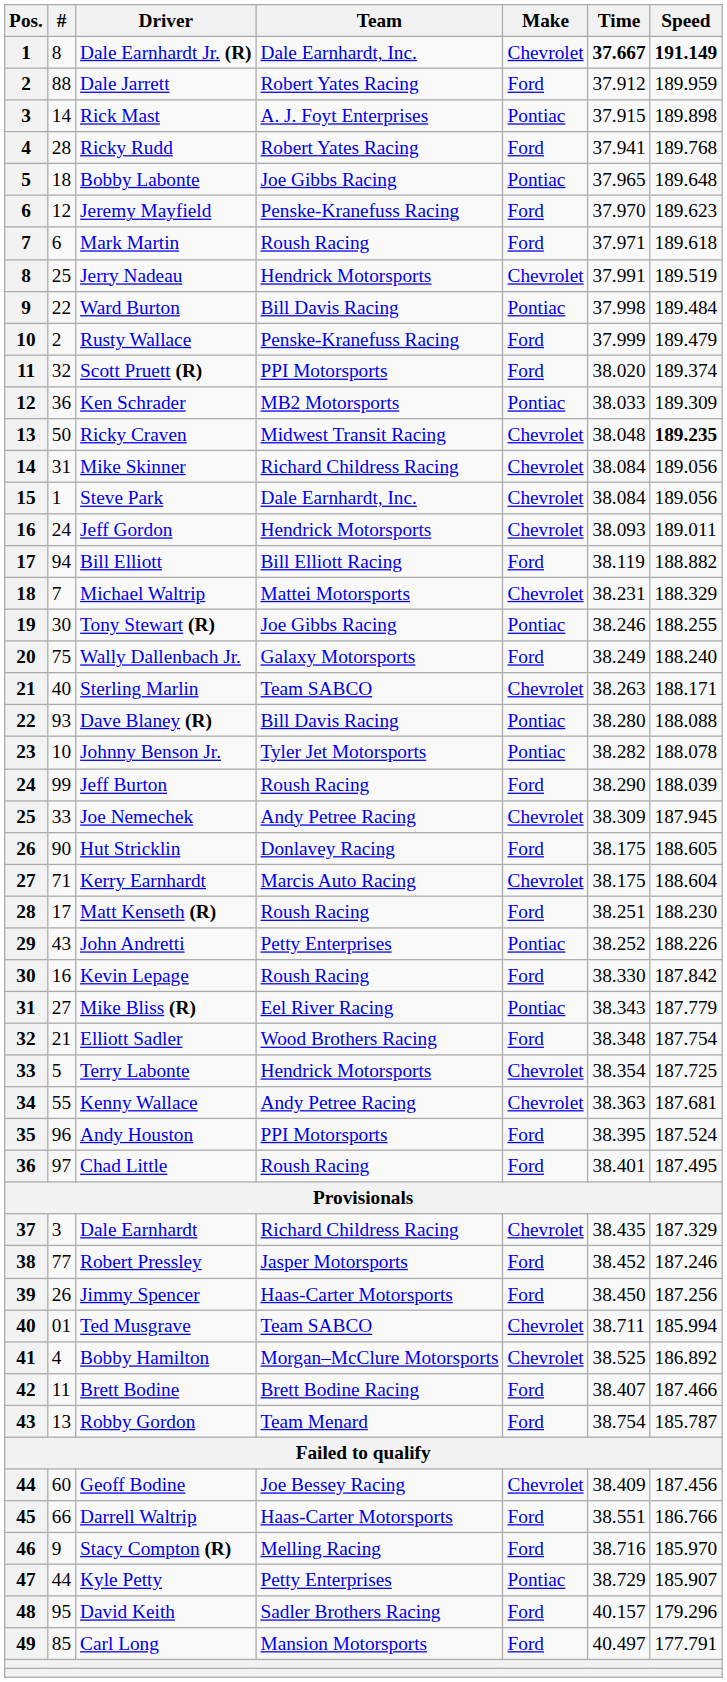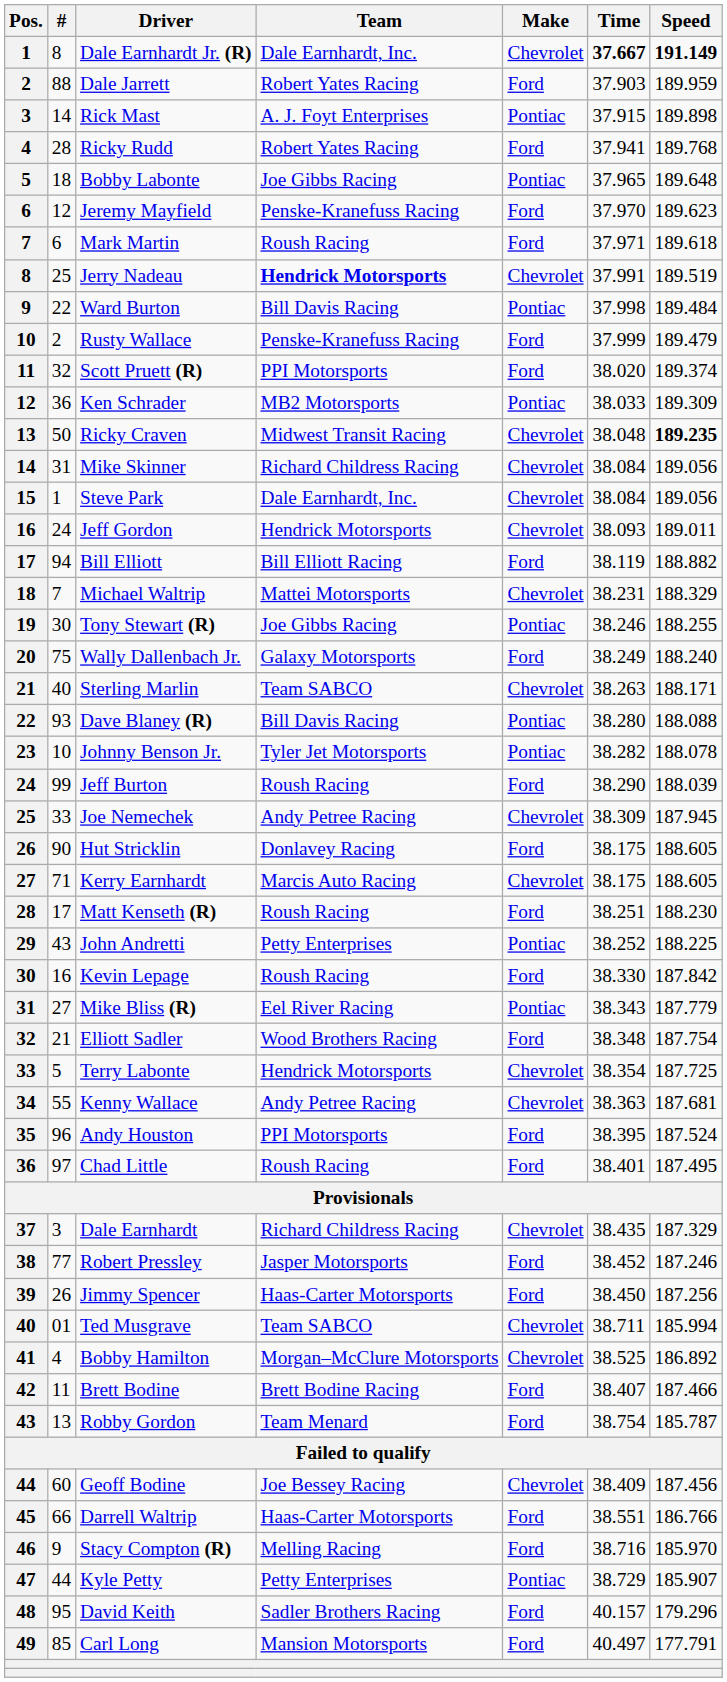 <table class="wikitable" style="font-size:95%">
 <tr>
 <th>Pos.</th>
 <th>#</th>
 <th>Driver</th>
 <th>Team</th>
 <th>Make</th>
 <th>Time</th>
 <th>Speed</th>
 </tr>
 <tr>
 <th>1</th>
 <td>8</td>
 <td><a href='#'>Dale Earnhardt Jr.</a> <strong>(R)</strong></td>
 <td><a href='#'>Dale Earnhardt, Inc.</a></td>
 <td><a href='#'>Chevrolet</a></td>
 <td><strong>37.667</strong></td>
 <td><strong>191.149</strong></td>
 </tr>
 <tr>
 <th>2</th>
 <td>88</td>
 <td><a href='#'>Dale Jarrett</a></td>
 <td><a href='#'>Robert Yates Racing</a></td>
 <td><a href='#'>Ford</a></td>
-<td>37.912</td>
+<td>37.903</td>
 <td>189.959</td>
 </tr>
 <tr>
 <th>3</th>
 <td>14</td>
 <td><a href='#'>Rick Mast</a></td>
 <td><a href='#'>A. J. Foyt Enterprises</a></td>
 <td><a href='#'>Pontiac</a></td>
 <td>37.915</td>
 <td>189.898</td>
 </tr>
 <tr>
 <th>4</th>
 <td>28</td>
 <td><a href='#'>Ricky Rudd</a></td>
 <td><a href='#'>Robert Yates Racing</a></td>
 <td><a href='#'>Ford</a></td>
 <td>37.941</td>
 <td>189.768</td>
 </tr>
 <tr>
 <th>5</th>
 <td>18</td>
 <td><a href='#'>Bobby Labonte</a></td>
 <td><a href='#'>Joe Gibbs Racing</a></td>
 <td><a href='#'>Pontiac</a></td>
 <td>37.965</td>
 <td>189.648</td>
 </tr>
 <tr>
 <th>6</th>
 <td>12</td>
 <td><a href='#'>Jeremy Mayfield</a></td>
 <td><a href='#'>Penske-Kranefuss Racing</a></td>
 <td><a href='#'>Ford</a></td>
 <td>37.970</td>
 <td>189.623</td>
 </tr>
 <tr>
 <th>7</th>
 <td>6</td>
 <td><a href='#'>Mark Martin</a></td>
 <td><a href='#'>Roush Racing</a></td>
 <td><a href='#'>Ford</a></td>
 <td>37.971</td>
 <td>189.618</td>
 </tr>
 <tr>
 <th>8</th>
 <td>25</td>
 <td><a href='#'>Jerry Nadeau</a></td>
-<td><a href='#'>Hendrick Motorsports</a></td>
+<td><strong><a href='#'>Hendrick Motorsports</a></strong></td>
 <td><a href='#'>Chevrolet</a></td>
 <td>37.991</td>
 <td>189.519</td>
 </tr>
 <tr>
 <th>9</th>
 <td>22</td>
 <td><a href='#'>Ward Burton</a></td>
 <td><a href='#'>Bill Davis Racing</a></td>
 <td><a href='#'>Pontiac</a></td>
 <td>37.998</td>
 <td>189.484</td>
 </tr>
 <tr>
 <th>10</th>
 <td>2</td>
 <td><a href='#'>Rusty Wallace</a></td>
 <td><a href='#'>Penske-Kranefuss Racing</a></td>
 <td><a href='#'>Ford</a></td>
 <td>37.999</td>
 <td>189.479</td>
 </tr>
 <tr>
 <th>11</th>
 <td>32</td>
 <td><a href='#'>Scott Pruett</a> <strong>(R)</strong></td>
 <td><a href='#'>PPI Motorsports</a></td>
 <td><a href='#'>Ford</a></td>
 <td>38.020</td>
 <td>189.374</td>
 </tr>
 <tr>
 <th>12</th>
 <td>36</td>
 <td><a href='#'>Ken Schrader</a></td>
 <td><a href='#'>MB2 Motorsports</a></td>
 <td><a href='#'>Pontiac</a></td>
 <td>38.033</td>
 <td>189.309</td>
 </tr>
 <tr>
 <th>13</th>
 <td>50</td>
 <td><a href='#'>Ricky Craven</a></td>
 <td><a href='#'>Midwest Transit Racing</a></td>
 <td><a href='#'>Chevrolet</a></td>
 <td>38.048</td>
 <td><strong>189.235</strong></td>
 </tr>
 <tr>
 <th>14</th>
 <td>31</td>
 <td><a href='#'>Mike Skinner</a></td>
 <td><a href='#'>Richard Childress Racing</a></td>
 <td><a href='#'>Chevrolet</a></td>
 <td>38.084</td>
 <td>189.056</td>
 </tr>
 <tr>
 <th>15</th>
 <td>1</td>
 <td><a href='#'>Steve Park</a></td>
 <td><a href='#'>Dale Earnhardt, Inc.</a></td>
 <td><a href='#'>Chevrolet</a></td>
 <td>38.084</td>
 <td>189.056</td>
 </tr>
 <tr>
 <th>16</th>
 <td>24</td>
 <td><a href='#'>Jeff Gordon</a></td>
 <td><a href='#'>Hendrick Motorsports</a></td>
 <td><a href='#'>Chevrolet</a></td>
 <td>38.093</td>
 <td>189.011</td>
 </tr>
 <tr>
 <th>17</th>
 <td>94</td>
 <td><a href='#'>Bill Elliott</a></td>
 <td><a href='#'>Bill Elliott Racing</a></td>
 <td><a href='#'>Ford</a></td>
 <td>38.119</td>
 <td>188.882</td>
 </tr>
 <tr>
 <th>18</th>
 <td>7</td>
 <td><a href='#'>Michael Waltrip</a></td>
 <td><a href='#'>Mattei Motorsports</a></td>
 <td><a href='#'>Chevrolet</a></td>
 <td>38.231</td>
 <td>188.329</td>
 </tr>
 <tr>
 <th>19</th>
 <td>30</td>
 <td><a href='#'>Tony Stewart</a> <strong>(R)</strong></td>
 <td><a href='#'>Joe Gibbs Racing</a></td>
 <td><a href='#'>Pontiac</a></td>
 <td>38.246</td>
 <td>188.255</td>
 </tr>
 <tr>
 <th>20</th>
 <td>75</td>
 <td><a href='#'>Wally Dallenbach Jr.</a></td>
 <td><a href='#'>Galaxy Motorsports</a></td>
 <td><a href='#'>Ford</a></td>
 <td>38.249</td>
 <td>188.240</td>
 </tr>
 <tr>
 <th>21</th>
 <td>40</td>
 <td><a href='#'>Sterling Marlin</a></td>
 <td><a href='#'>Team SABCO</a></td>
 <td><a href='#'>Chevrolet</a></td>
 <td>38.263</td>
 <td>188.171</td>
 </tr>
 <tr>
 <th>22</th>
 <td>93</td>
 <td><a href='#'>Dave Blaney</a> <strong>(R)</strong></td>
 <td><a href='#'>Bill Davis Racing</a></td>
 <td><a href='#'>Pontiac</a></td>
 <td>38.280</td>
 <td>188.088</td>
 </tr>
 <tr>
 <th>23</th>
 <td>10</td>
 <td><a href='#'>Johnny Benson Jr.</a></td>
 <td><a href='#'>Tyler Jet Motorsports</a></td>
 <td><a href='#'>Pontiac</a></td>
 <td>38.282</td>
 <td>188.078</td>
 </tr>
 <tr>
 <th>24</th>
 <td>99</td>
 <td><a href='#'>Jeff Burton</a></td>
 <td><a href='#'>Roush Racing</a></td>
 <td><a href='#'>Ford</a></td>
 <td>38.290</td>
 <td>188.039</td>
 </tr>
 <tr>
 <th>25</th>
 <td>33</td>
 <td><a href='#'>Joe Nemechek</a></td>
 <td><a href='#'>Andy Petree Racing</a></td>
 <td><a href='#'>Chevrolet</a></td>
 <td>38.309</td>
 <td>187.945</td>
 </tr>
 <tr>
 <th>26</th>
 <td>90</td>
 <td><a href='#'>Hut Stricklin</a></td>
 <td><a href='#'>Donlavey Racing</a></td>
 <td><a href='#'>Ford</a></td>
 <td>38.175</td>
 <td>188.605</td>
 </tr>
 <tr>
 <th>27</th>
 <td>71</td>
 <td><a href='#'>Kerry Earnhardt</a></td>
 <td><a href='#'>Marcis Auto Racing</a></td>
 <td><a href='#'>Chevrolet</a></td>
 <td>38.175</td>
-<td>188.604</td>
+<td>188.605</td>
 </tr>
 <tr>
 <th>28</th>
 <td>17</td>
 <td><a href='#'>Matt Kenseth</a> <strong>(R)</strong></td>
 <td><a href='#'>Roush Racing</a></td>
 <td><a href='#'>Ford</a></td>
 <td>38.251</td>
 <td>188.230</td>
 </tr>
 <tr>
 <th>29</th>
 <td>43</td>
 <td><a href='#'>John Andretti</a></td>
 <td><a href='#'>Petty Enterprises</a></td>
 <td><a href='#'>Pontiac</a></td>
 <td>38.252</td>
-<td>188.226</td>
+<td>188.225</td>
 </tr>
 <tr>
 <th>30</th>
 <td>16</td>
 <td><a href='#'>Kevin Lepage</a></td>
 <td><a href='#'>Roush Racing</a></td>
 <td><a href='#'>Ford</a></td>
 <td>38.330</td>
 <td>187.842</td>
 </tr>
 <tr>
 <th>31</th>
 <td>27</td>
 <td><a href='#'>Mike Bliss</a> <strong>(R)</strong></td>
 <td><a href='#'>Eel River Racing</a></td>
 <td><a href='#'>Pontiac</a></td>
 <td>38.343</td>
 <td>187.779</td>
 </tr>
 <tr>
 <th>32</th>
 <td>21</td>
 <td><a href='#'>Elliott Sadler</a></td>
 <td><a href='#'>Wood Brothers Racing</a></td>
 <td><a href='#'>Ford</a></td>
 <td>38.348</td>
 <td>187.754</td>
 </tr>
 <tr>
 <th>33</th>
 <td>5</td>
 <td><a href='#'>Terry Labonte</a></td>
 <td><a href='#'>Hendrick Motorsports</a></td>
 <td><a href='#'>Chevrolet</a></td>
 <td>38.354</td>
 <td>187.725</td>
 </tr>
 <tr>
 <th>34</th>
 <td>55</td>
 <td><a href='#'>Kenny Wallace</a></td>
 <td><a href='#'>Andy Petree Racing</a></td>
 <td><a href='#'>Chevrolet</a></td>
 <td>38.363</td>
 <td>187.681</td>
 </tr>
 <tr>
 <th>35</th>
 <td>96</td>
 <td><a href='#'>Andy Houston</a></td>
 <td><a href='#'>PPI Motorsports</a></td>
 <td><a href='#'>Ford</a></td>
 <td>38.395</td>
 <td>187.524</td>
 </tr>
 <tr>
 <th>36</th>
 <td>97</td>
 <td><a href='#'>Chad Little</a></td>
 <td><a href='#'>Roush Racing</a></td>
 <td><a href='#'>Ford</a></td>
 <td>38.401</td>
 <td>187.495</td>
 </tr>
 <tr>
 <th colspan="7">Provisionals</th>
 </tr>
 <tr>
 <th>37</th>
 <td>3</td>
 <td><a href='#'>Dale Earnhardt</a></td>
 <td><a href='#'>Richard Childress Racing</a></td>
 <td><a href='#'>Chevrolet</a></td>
 <td>38.435</td>
 <td>187.329</td>
 </tr>
 <tr>
 <th>38</th>
 <td>77</td>
 <td><a href='#'>Robert Pressley</a></td>
 <td><a href='#'>Jasper Motorsports</a></td>
 <td><a href='#'>Ford</a></td>
 <td>38.452</td>
 <td>187.246</td>
 </tr>
 <tr>
 <th>39</th>
 <td>26</td>
 <td><a href='#'>Jimmy Spencer</a></td>
 <td><a href='#'>Haas-Carter Motorsports</a></td>
 <td><a href='#'>Ford</a></td>
 <td>38.450</td>
 <td>187.256</td>
 </tr>
 <tr>
 <th>40</th>
 <td>01</td>
 <td><a href='#'>Ted Musgrave</a></td>
 <td><a href='#'>Team SABCO</a></td>
 <td><a href='#'>Chevrolet</a></td>
 <td>38.711</td>
 <td>185.994</td>
 </tr>
 <tr>
 <th>41</th>
 <td>4</td>
 <td><a href='#'>Bobby Hamilton</a></td>
 <td><a href='#'>Morgan–McClure Motorsports</a></td>
 <td><a href='#'>Chevrolet</a></td>
 <td>38.525</td>
 <td>186.892</td>
 </tr>
 <tr>
 <th>42</th>
 <td>11</td>
 <td><a href='#'>Brett Bodine</a></td>
 <td><a href='#'>Brett Bodine Racing</a></td>
 <td><a href='#'>Ford</a></td>
 <td>38.407</td>
 <td>187.466</td>
 </tr>
 <tr>
 <th>43</th>
 <td>13</td>
 <td><a href='#'>Robby Gordon</a></td>
 <td><a href='#'>Team Menard</a></td>
 <td><a href='#'>Ford</a></td>
 <td>38.754</td>
 <td>185.787</td>
 </tr>
 <tr>
 <th colspan="7">Failed to qualify</th>
 </tr>
 <tr>
 <th>44</th>
 <td>60</td>
 <td><a href='#'>Geoff Bodine</a></td>
 <td><a href='#'>Joe Bessey Racing</a></td>
 <td><a href='#'>Chevrolet</a></td>
 <td>38.409</td>
 <td>187.456</td>
 </tr>
 <tr>
 <th>45</th>
 <td>66</td>
 <td><a href='#'>Darrell Waltrip</a></td>
 <td><a href='#'>Haas-Carter Motorsports</a></td>
 <td><a href='#'>Ford</a></td>
 <td>38.551</td>
 <td>186.766</td>
 </tr>
 <tr>
 <th>46</th>
 <td>9</td>
 <td><a href='#'>Stacy Compton</a> <strong>(R)</strong></td>
 <td><a href='#'>Melling Racing</a></td>
 <td><a href='#'>Ford</a></td>
 <td>38.716</td>
 <td>185.970</td>
 </tr>
 <tr>
 <th>47</th>
 <td>44</td>
 <td><a href='#'>Kyle Petty</a></td>
 <td><a href='#'>Petty Enterprises</a></td>
 <td><a href='#'>Pontiac</a></td>
 <td>38.729</td>
 <td>185.907</td>
 </tr>
 <tr>
 <th>48</th>
 <td>95</td>
 <td><a href='#'>David Keith</a></td>
 <td><a href='#'>Sadler Brothers Racing</a></td>
 <td><a href='#'>Ford</a></td>
 <td>40.157</td>
 <td>179.296</td>
 </tr>
 <tr>
 <th>49</th>
 <td>85</td>
 <td><a href='#'>Carl Long</a></td>
 <td><a href='#'>Mansion Motorsports</a></td>
 <td><a href='#'>Ford</a></td>
 <td>40.497</td>
 <td>177.791</td>
 </tr>
 <tr>
 <th colspan="7"></th>
 </tr>
 <tr>
 <th colspan="7"></th>
 </tr>
 </table>
